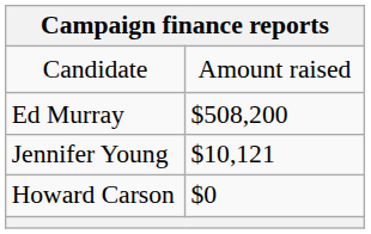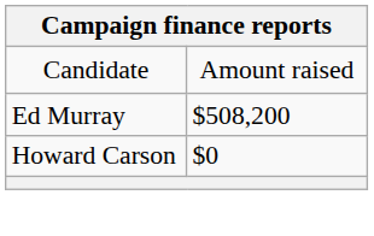 <table class="wikitable">
 <tr>
 <th colspan="2">Campaign finance reports</th>
 </tr>
 <tr style="text-align:center;">
 <td style="padding:5px; width:100px;">Candidate</td>
 <td style="padding:5px; width:100px;">Amount raised</td>
 </tr>
 <tr>
 <td>Ed Murray</td>
 <td>$508,200</td>
 </tr>
 <tr>
-<td>Jennifer Young</td>
-<td>$10,121</td>
-</tr>
-<tr>
 <td>Howard Carson</td>
 <td>$0</td>
 </tr>
 <tr>
 <th colspan="2"></th>
 </tr>
 </table>
